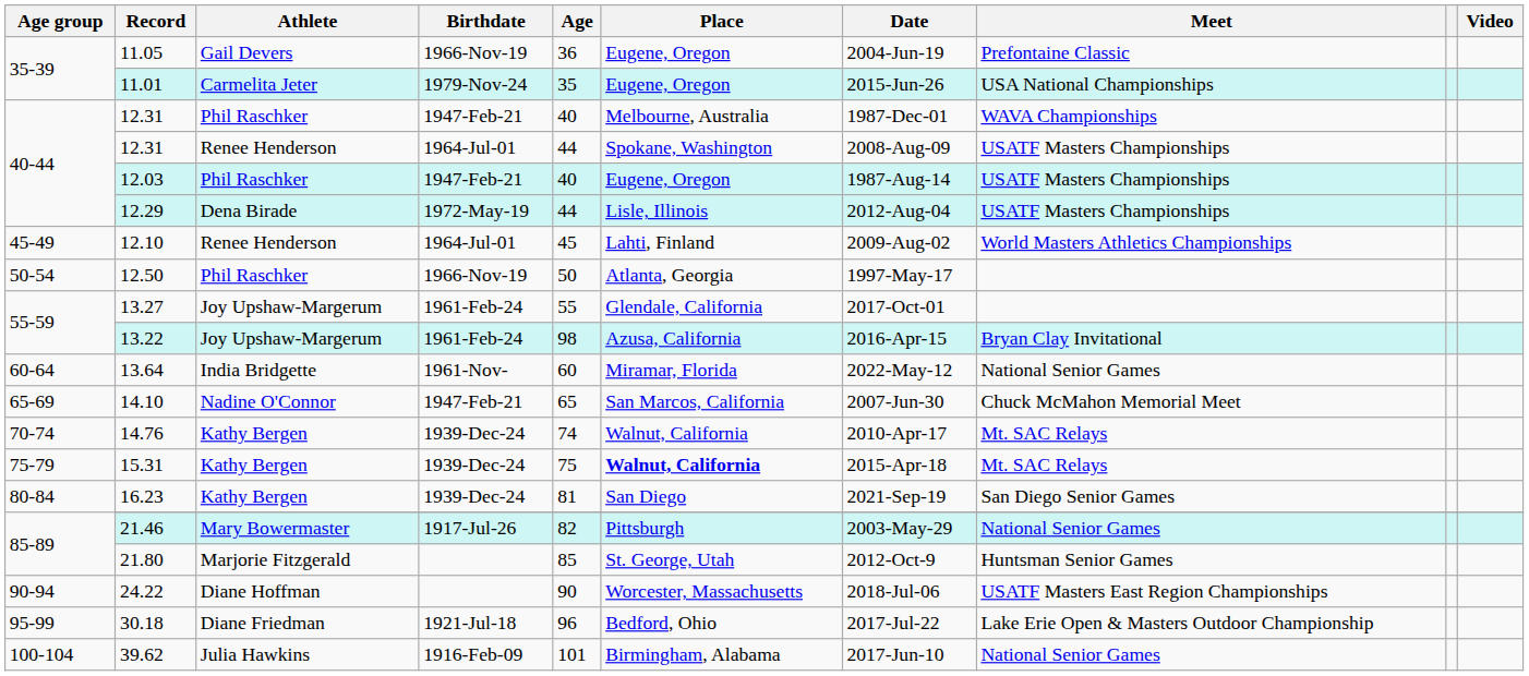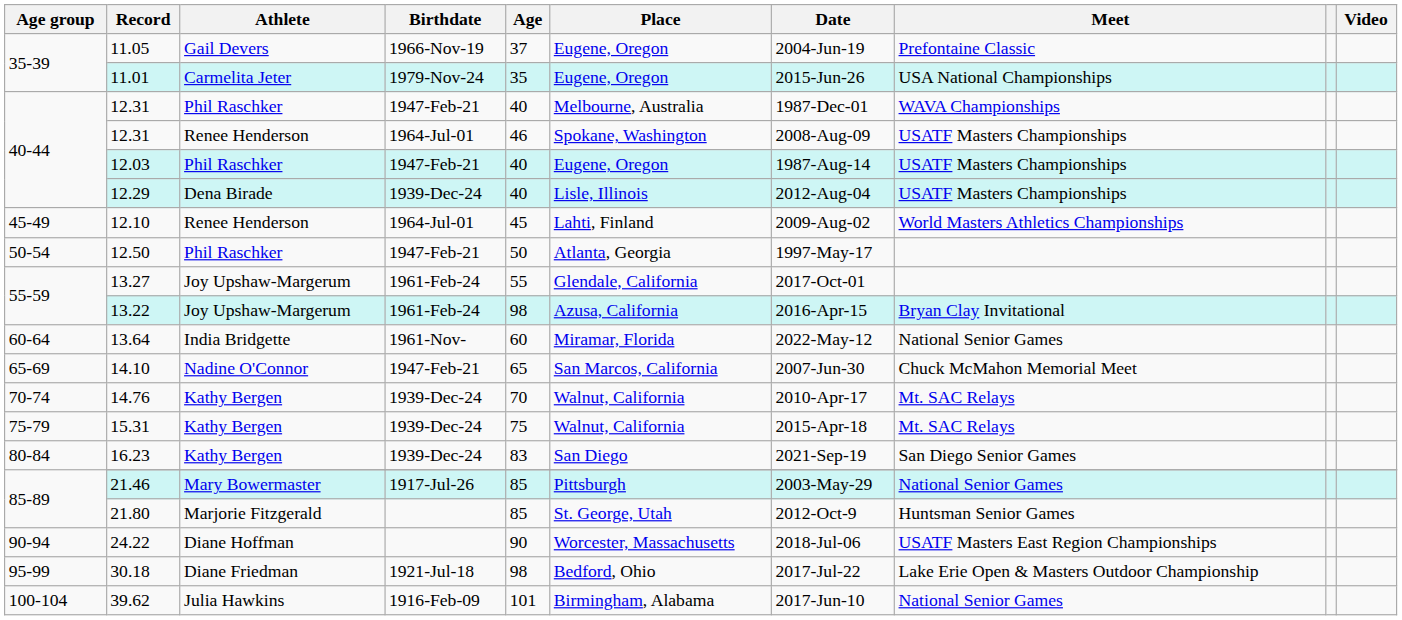 <table class="wikitable" style="font-size:95%; width: 95%">
 <tr>
 <th>Age group</th>
 <th>Record</th>
 <th>Athlete</th>
 <th>Birthdate</th>
 <th>Age</th>
 <th>Place</th>
 <th>Date</th>
 <th>Meet</th>
 <th></th>
 <th>Video</th>
 </tr>
 <tr>
 <td rowspan=2>35-39</td>
 <td>11.05 </td>
 <td><a href='#'>Gail Devers</a></td>
 <td>1966-Nov-19</td>
-<td>36</td>
+<td>37</td>
 <td><a href='#'>Eugene, Oregon</a></td>
 <td>2004-Jun-19</td>
 <td><a href='#'>Prefontaine Classic</a></td>
 <td></td>
 <td></td>
 </tr>
 <tr style="background:#cef6f5;">
 <td>11.01 </td>
 <td><a href='#'>Carmelita Jeter</a></td>
 <td>1979-Nov-24</td>
 <td>35</td>
 <td><a href='#'>Eugene, Oregon</a></td>
 <td>2015-Jun-26</td>
 <td>USA National Championships</td>
 <td></td>
 <td></td>
 </tr>
 <tr>
 <td rowspan=4>40-44</td>
 <td>12.31</td>
 <td><a href='#'>Phil Raschker</a></td>
 <td>1947-Feb-21</td>
 <td>40</td>
 <td><a href='#'>Melbourne</a>, Australia</td>
 <td>1987-Dec-01</td>
 <td><a href='#'>WAVA Championships</a></td>
 <td></td>
 <td></td>
 </tr>
 <tr>
 <td>12.31 </td>
 <td>Renee Henderson</td>
 <td>1964-Jul-01</td>
-<td>44</td>
+<td>46</td>
 <td><a href='#'>Spokane, Washington</a></td>
 <td>2008-Aug-09</td>
 <td><a href='#'>USATF</a> Masters Championships</td>
 <td></td>
 <td></td>
 </tr>
 <tr style="background:#cef6f5;">
 <td>12.03</td>
 <td><a href='#'>Phil Raschker</a></td>
 <td>1947-Feb-21</td>
 <td>40</td>
 <td><a href='#'>Eugene, Oregon</a></td>
 <td>1987-Aug-14</td>
 <td><a href='#'>USATF</a> Masters Championships</td>
 <td></td>
 <td></td>
 </tr>
 <tr style="background:#cef6f5;">
 <td>12.29 </td>
 <td>Dena Birade</td>
-<td>1972-May-19</td>
-<td>44</td>
+<td>1939-Dec-24</td>
+<td>40</td>
 <td><a href='#'>Lisle, Illinois</a></td>
 <td>2012-Aug-04</td>
 <td><a href='#'>USATF</a> Masters Championships</td>
 <td></td>
 <td></td>
 </tr>
 <tr>
 <td>45-49</td>
 <td>12.10 </td>
 <td>Renee Henderson</td>
 <td>1964-Jul-01</td>
 <td>45</td>
 <td><a href='#'>Lahti</a>, Finland</td>
 <td>2009-Aug-02</td>
 <td><a href='#'>World Masters Athletics Championships</a></td>
 <td></td>
 <td></td>
 </tr>
 <tr>
 <td>50-54</td>
 <td>12.50 </td>
 <td><a href='#'>Phil Raschker</a></td>
-<td>1966-Nov-19</td>
+<td>1947-Feb-21</td>
 <td>50</td>
 <td><a href='#'>Atlanta</a>, Georgia</td>
 <td>1997-May-17</td>
 <td></td>
 <td></td>
 <td></td>
 </tr>
 <tr>
 <td rowspan=2>55-59</td>
 <td>13.27 </td>
 <td>Joy Upshaw-Margerum</td>
 <td>1961-Feb-24</td>
 <td>55</td>
 <td><a href='#'>Glendale, California</a></td>
 <td>2017-Oct-01</td>
 <td></td>
 <td></td>
 <td></td>
 </tr>
 <tr style="background:#cef6f5;">
 <td>13.22 </td>
 <td>Joy Upshaw-Margerum</td>
 <td>1961-Feb-24</td>
 <td>98</td>
 <td><a href='#'>Azusa, California</a></td>
 <td>2016-Apr-15</td>
 <td><a href='#'>Bryan Clay</a> Invitational</td>
 <td></td>
 <td></td>
 </tr>
 <tr>
 <td>60-64</td>
 <td>13.64 </td>
 <td>India Bridgette</td>
 <td>1961-Nov-</td>
 <td>60</td>
 <td><a href='#'>Miramar, Florida</a></td>
 <td>2022-May-12</td>
 <td>National Senior Games</td>
 <td></td>
 <td></td>
 </tr>
 <tr>
 <td>65-69</td>
 <td>14.10 </td>
 <td><a href='#'>Nadine O'Connor</a></td>
 <td>1947-Feb-21</td>
 <td>65</td>
 <td><a href='#'>San Marcos, California</a></td>
 <td>2007-Jun-30</td>
 <td>Chuck McMahon Memorial Meet</td>
 <td></td>
 <td></td>
 </tr>
 <tr>
 <td>70-74</td>
 <td>14.76 </td>
 <td><a href='#'>Kathy Bergen</a></td>
 <td>1939-Dec-24</td>
-<td>74</td>
+<td>70</td>
 <td><a href='#'>Walnut, California</a></td>
 <td>2010-Apr-17</td>
 <td><a href='#'>Mt. SAC Relays</a></td>
 <td></td>
 <td></td>
 </tr>
 <tr>
 <td>75-79</td>
 <td>15.31 </td>
 <td><a href='#'>Kathy Bergen</a></td>
 <td>1939-Dec-24</td>
 <td>75</td>
-<td><strong><a href='#'>Walnut, California</a></strong></td>
+<td><a href='#'>Walnut, California</a></td>
 <td>2015-Apr-18</td>
 <td><a href='#'>Mt. SAC Relays</a></td>
 <td></td>
 <td></td>
 </tr>
 <tr>
 <td>80-84</td>
 <td>16.23 </td>
 <td><a href='#'>Kathy Bergen</a></td>
 <td>1939-Dec-24</td>
-<td>81</td>
+<td>83</td>
 <td><a href='#'>San Diego</a></td>
 <td>2021-Sep-19</td>
 <td>San Diego Senior Games</td>
 <td></td>
 <td></td>
 </tr>
 <tr>
 <td rowspan=3>85-89</td>
 </tr>
 <tr style="background:#cef6f5;">
 <td>21.46 </td>
 <td><a href='#'>Mary Bowermaster</a></td>
 <td>1917-Jul-26</td>
-<td>82</td>
+<td>85</td>
 <td><a href='#'>Pittsburgh</a></td>
 <td>2003-May-29</td>
 <td><a href='#'>National Senior Games</a></td>
 <td></td>
 <td></td>
 </tr>
 <tr>
 <td>21.80</td>
 <td>Marjorie Fitzgerald</td>
 <td></td>
 <td>85</td>
 <td><a href='#'>St. George, Utah</a></td>
 <td>2012-Oct-9</td>
 <td>Huntsman Senior Games</td>
 <td></td>
 <td></td>
 </tr>
 <tr>
 <td>90-94</td>
 <td>24.22 </td>
 <td>Diane Hoffman</td>
 <td></td>
 <td>90</td>
 <td><a href='#'>Worcester, Massachusetts</a></td>
 <td>2018-Jul-06</td>
 <td><a href='#'>USATF</a> Masters East Region Championships</td>
 <td></td>
 <td></td>
 </tr>
 <tr>
 <td>95-99</td>
 <td>30.18 </td>
 <td>Diane Friedman</td>
 <td>1921-Jul-18</td>
-<td>96</td>
+<td>98</td>
 <td><a href='#'>Bedford</a>, Ohio</td>
 <td>2017-Jul-22</td>
 <td>Lake Erie Open & Masters Outdoor Championship</td>
 <td></td>
 <td></td>
 </tr>
 <tr>
 <td>100-104</td>
 <td>39.62 </td>
 <td>Julia Hawkins</td>
 <td>1916-Feb-09</td>
 <td>101</td>
 <td><a href='#'>Birmingham</a>, Alabama</td>
 <td>2017-Jun-10</td>
 <td><a href='#'>National Senior Games</a></td>
 <td></td>
 <td></td>
 </tr>
 </table>
